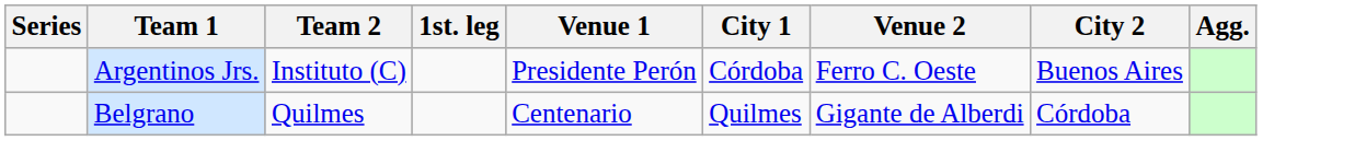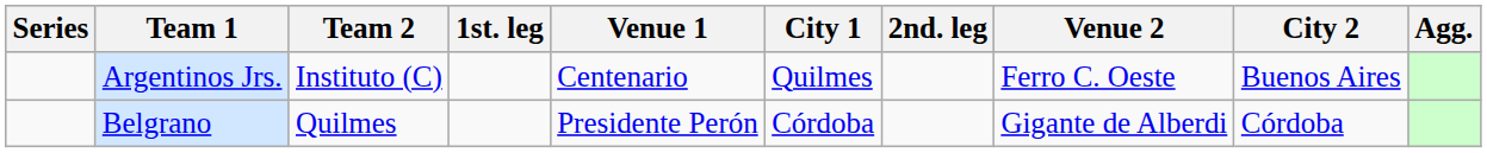 <table class=wikitable>
 <tr>
 <th>Series</th>
 <th>Team 1 </th>
 <th>Team 2 </th>
 <th>1st. leg</th>
 <th>Venue 1</th>
 <th>City 1</th>
+<th>2nd. leg</th>
 <th>Venue 2</th>
 <th>City 2</th>
 <th>Agg.</th>
 </tr>
 <tr>
 <td></td>
 <td bgcolor= #d0e7ff><a href='#'>Argentinos Jrs.</a></td>
 <td><a href='#'>Instituto (C)</a></td>
 <td></td>
-<td><a href='#'>Presidente Perón</a></td>
-<td><a href='#'>Córdoba</a></td>
+<td><a href='#'>Centenario</a></td>
+<td><a href='#'>Quilmes</a></td>
+<td></td>
 <td><a href='#'>Ferro C. Oeste</a></td>
 <td><a href='#'>Buenos Aires</a></td>
 <td bgcolor=#CCFFCC></td>
 </tr>
 <tr>
 <td></td>
 <td bgcolor= #d0e7ff><a href='#'>Belgrano</a></td>
 <td><a href='#'>Quilmes</a></td>
 <td></td>
-<td><a href='#'>Centenario</a></td>
-<td><a href='#'>Quilmes</a></td>
+<td><a href='#'>Presidente Perón</a></td>
+<td><a href='#'>Córdoba</a></td>
+<td></td>
 <td><a href='#'>Gigante de Alberdi</a></td>
 <td><a href='#'>Córdoba</a></td>
 <td bgcolor=#ccffcc></td>
 </tr>
 </table>
